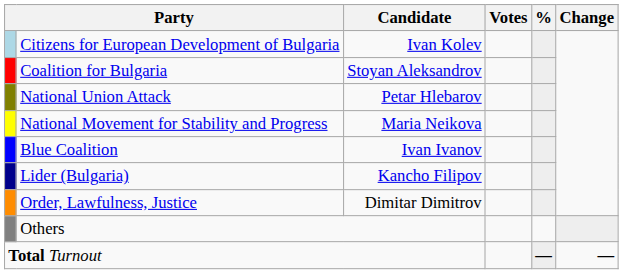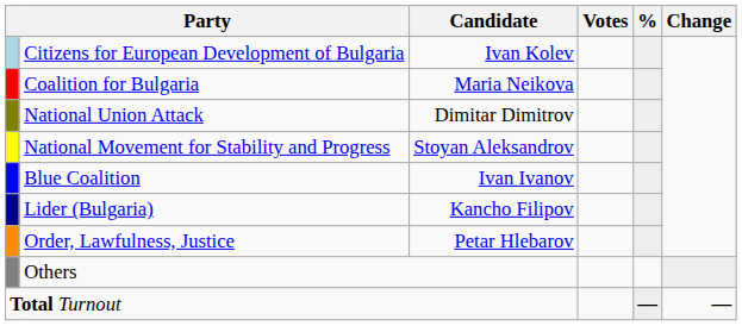 <table class="wikitable" border="1">
 <tr style="background-color:#C9C9C9">
 <th align=left colspan=2 valign=top>Party</th>
 <th align-right>Candidate</th>
 <th align-right>Votes</th>
 <th align=right>%</th>
 <th align=right>Change</th>
 </tr>
 <tr>
 <td bgcolor="lightblue"> </td>
 <td align=left><a href='#'>Citizens for European Development of Bulgaria</a></td>
 <td align=right><a href='#'>Ivan Kolev</a></td>
 <td align=right></td>
 <td align=right style="background-color:#EEEEEE"></td>
 </tr>
 <tr>
 <td bgcolor="red"> </td>
 <td align=left><a href='#'>Coalition for Bulgaria</a></td>
-<td align=right><a href='#'>Stoyan Aleksandrov</a></td>
+<td align=right><a href='#'>Maria Neikova</a></td>
 <td align=right></td>
 <td align=right style="background-color:#EEEEEE"></td>
 </tr>
 <tr>
 <td bgcolor="#808000"> </td>
 <td align=left><a href='#'>National Union Attack</a></td>
-<td align=right><a href='#'>Petar Hlebarov</a></td>
+<td align=right>Dimitar Dimitrov</td>
 <td align=right></td>
 <td align=right style="background-color:#EEEEEE"></td>
 </tr>
 <tr>
 <td bgcolor="yellow"> </td>
 <td align=left><a href='#'>National Movement for Stability and Progress</a></td>
-<td align=right><a href='#'>Maria Neikova</a></td>
+<td align=right><a href='#'>Stoyan Aleksandrov</a></td>
 <td align=right></td>
 <td align=right style="background-color:#EEEEEE"></td>
 </tr>
 <tr>
 <td bgcolor="blue"> </td>
 <td align=left><a href='#'>Blue Coalition</a></td>
 <td align=right><a href='#'>Ivan Ivanov</a></td>
 <td align=right></td>
 <td align=right style="background-color:#EEEEEE"></td>
 </tr>
 <tr>
 <td bgcolor="darkblue"> </td>
 <td align=left><a href='#'>Lider (Bulgaria)</a></td>
 <td align=right><a href='#'>Kancho Filipov</a></td>
 <td align=right></td>
 <td align=right style="background-color:#EEEEEE"></td>
 </tr>
 <tr>
 <td bgcolor="darkorange"> </td>
 <td align=left><a href='#'>Order, Lawfulness, Justice</a></td>
-<td align=right>Dimitar Dimitrov</td>
+<td align=right><a href='#'>Petar Hlebarov</a></td>
 <td align=right></td>
 <td align=right style="background-color:#EEEEEE"></td>
 </tr>
 <tr>
 <td bgcolor="grey"> </td>
 <td align=left colspan=2>Others</td>
 <td align=right></td>
 <td align=right></td>
 <td align=right style="background-color:#EEEEEE"></td>
 </tr>
 <tr>
 <td align=left colspan=3><strong>Total</strong>      <em> Turnout</em></td>
 <td align=right></td>
 <td align=right style="background-color:#EEEEEE"><strong>—</strong></td>
 <td align=right><strong>—</strong></td>
 </tr>
 </table>
